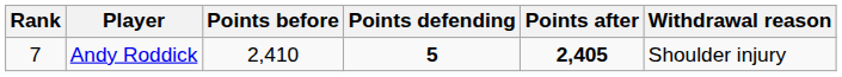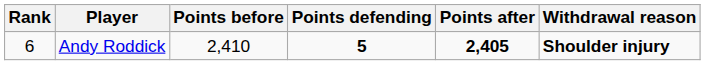 <table class="wikitable sortable">
 <tr>
 <th>Rank</th>
 <th>Player</th>
 <th>Points before</th>
 <th>Points defending</th>
 <th>Points after</th>
 <th>Withdrawal reason</th>
 </tr>
 <tr>
-<td align=center>7</td>
+<td align=center>6</td>
 <td> <a href='#'>Andy Roddick</a></td>
 <td align=center>2,410</td>
 <td align=center><strong>5</strong></td>
 <td align=center><strong>2,405</strong></td>
-<td>Shoulder injury</td>
+<td><strong>Shoulder injury</strong></td>
 </tr>
 </table>
